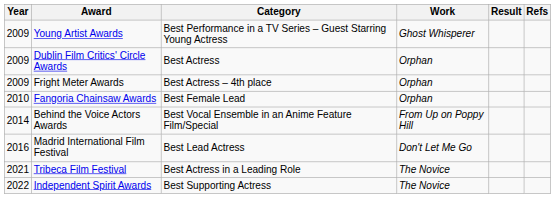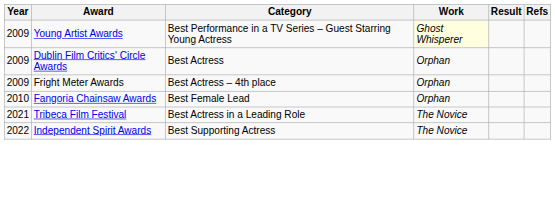 <table class="wikitable sortable">
 <tr>
 <th>Year</th>
 <th>Award</th>
 <th>Category</th>
 <th>Work</th>
 <th>Result</th>
 <th class="unsortable">Refs</th>
 </tr>
 <tr>
 <td>2009</td>
 <td><a href='#'>Young Artist Awards</a></td>
 <td>Best Performance in a TV Series – Guest Starring Young Actress</td>
-<td><em>Ghost Whisperer</em></td>
+<td style="background: lightyellow;"><em>Ghost Whisperer</em></td>
 <td></td>
 <td></td>
 </tr>
 <tr>
 <td>2009</td>
 <td><a href='#'>Dublin Film Critics' Circle Awards</a></td>
 <td>Best Actress</td>
 <td><em>Orphan</em></td>
 <td></td>
 <td></td>
 </tr>
 <tr>
 <td>2009</td>
 <td>Fright Meter Awards</td>
 <td>Best Actress – 4th place</td>
 <td><em>Orphan</em></td>
 <td></td>
 <td></td>
 </tr>
 <tr>
 <td>2010</td>
 <td><a href='#'>Fangoria Chainsaw Awards</a></td>
 <td>Best Female Lead</td>
 <td><em>Orphan</em></td>
 <td></td>
 <td></td>
 </tr>
 <tr>
-<td>2014</td>
-<td>Behind the Voice Actors Awards</td>
-<td>Best Vocal Ensemble in an Anime Feature Film/Special</td>
-<td><em>From Up on Poppy Hill</em></td>
-<td></td>
-<td></td>
-</tr>
-<tr>
-<td>2016</td>
-<td>Madrid International Film Festival</td>
-<td>Best Lead Actress</td>
-<td><em>Don't Let Me Go</em></td>
-<td></td>
-<td></td>
-</tr>
-<tr>
 <td>2021</td>
 <td><a href='#'>Tribeca Film Festival</a></td>
 <td>Best Actress in a Leading Role</td>
 <td><em>The Novice</em></td>
 <td></td>
 <td></td>
 </tr>
 <tr>
 <td>2022</td>
 <td><a href='#'>Independent Spirit Awards</a></td>
 <td>Best Supporting Actress</td>
 <td><em>The Novice</em></td>
 <td></td>
 <td></td>
 </tr>
 </table>
